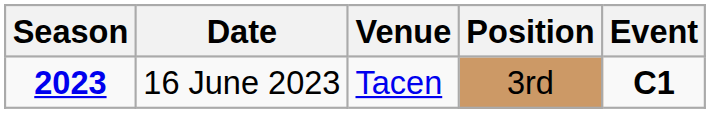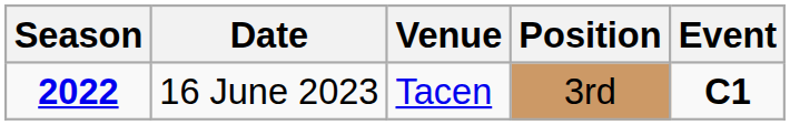 <table class="wikitable" style="text-align:center; font-size:95%;">
 <tr>
 <th>Season</th>
 <th>Date</th>
 <th>Venue</th>
 <th>Position</th>
 <th>Event</th>
 </tr>
 <tr>
-<td><strong><a href='#'>2023</a></strong></td>
+<td><strong><a href='#'>2022</a></strong></td>
 <td align=right>16 June 2023</td>
 <td align=left><a href='#'>Tacen</a></td>
 <td bgcolor=cc9966>3rd</td>
 <td><strong>C1</strong></td>
 </tr>
 </table>
